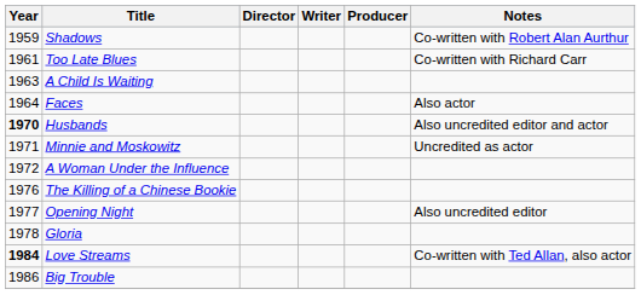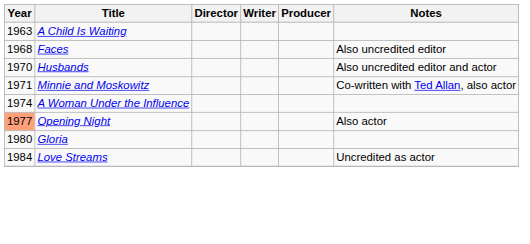 <table class="wikitable">
 <tr style="background:#b0c4de; text-align:center;">
 <th>Year</th>
 <th>Title</th>
 <th>Director</th>
 <th>Writer</th>
 <th>Producer</th>
 <th>Notes</th>
 </tr>
 <tr>
-<td>1959</td>
-<td><em><a href='#'>Shadows</a></em></td>
-<td></td>
-<td></td>
-<td></td>
-<td>Co-written with <a href='#'>Robert Alan Aurthur</a></td>
-</tr>
-<tr>
-<td>1961</td>
-<td><em><a href='#'>Too Late Blues</a></em></td>
-<td></td>
-<td></td>
-<td></td>
-<td>Co-written with Richard Carr</td>
-</tr>
-<tr>
 <td>1963</td>
 <td><em><a href='#'>A Child Is Waiting</a></em></td>
 <td></td>
 <td></td>
 <td></td>
 <td></td>
 </tr>
 <tr>
-<td>1964</td>
+<td>1968</td>
 <td><em><a href='#'>Faces</a></em></td>
 <td></td>
 <td></td>
 <td></td>
-<td>Also actor</td>
+<td>Also uncredited editor</td>
 </tr>
 <tr>
-<td><strong>1970</strong></td>
+<td>1970</td>
 <td><em><a href='#'>Husbands</a></em></td>
 <td></td>
 <td></td>
 <td></td>
 <td>Also uncredited editor and actor</td>
 </tr>
 <tr>
 <td>1971</td>
 <td><em><a href='#'>Minnie and Moskowitz</a></em></td>
 <td></td>
 <td></td>
 <td></td>
-<td>Uncredited as actor</td>
+<td>Co-written with <a href='#'>Ted Allan</a>, also actor</td>
 </tr>
 <tr>
-<td>1972</td>
+<td>1974</td>
 <td><em><a href='#'>A Woman Under the Influence</a></em></td>
 <td></td>
 <td></td>
 <td></td>
 <td></td>
 </tr>
 <tr>
-<td>1976</td>
-<td><em><a href='#'>The Killing of a Chinese Bookie</a></em></td>
-<td></td>
-<td></td>
-<td></td>
-<td></td>
-</tr>
-<tr>
-<td>1977</td>
+<td style="background: lightsalmon;">1977</td>
 <td><em><a href='#'>Opening Night</a></em></td>
 <td></td>
 <td></td>
 <td></td>
-<td>Also uncredited editor</td>
+<td>Also actor</td>
 </tr>
 <tr>
-<td>1978</td>
+<td>1980</td>
 <td><em><a href='#'>Gloria</a></em></td>
 <td></td>
 <td></td>
 <td></td>
 <td></td>
 </tr>
 <tr>
-<td><strong>1984</strong></td>
+<td>1984</td>
 <td><em><a href='#'>Love Streams</a></em></td>
 <td></td>
 <td></td>
 <td></td>
-<td>Co-written with <a href='#'>Ted Allan</a>, also actor</td>
-</tr>
-<tr>
-<td>1986</td>
-<td><em><a href='#'>Big Trouble</a></em></td>
-<td></td>
-<td></td>
-<td></td>
-<td></td>
+<td>Uncredited as actor</td>
 </tr>
 <tr>
 </tr>
 </table>
